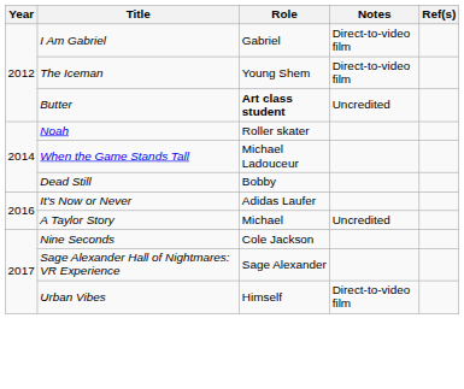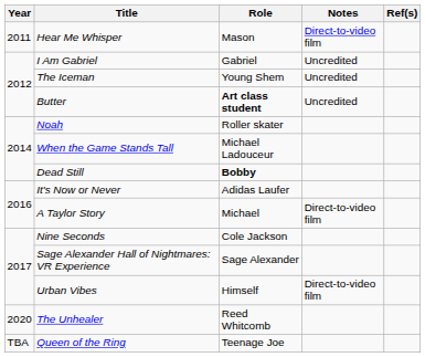 <table class="wikitable sortable">
 <tr>
 <th>Year</th>
 <th>Title</th>
 <th>Role</th>
 <th>Notes</th>
 <th>Ref(s)</th>
 </tr>
 <tr>
+<td>2011</td>
+<td><em>Hear Me Whisper</em></td>
+<td>Mason</td>
+<td><a href='#'>Direct-to-video</a> film</td>
+<td></td>
+</tr>
+<tr>
 <td rowspan="3">2012</td>
 <td><em>I Am Gabriel</em></td>
 <td>Gabriel</td>
-<td>Direct-to-video film</td>
+<td>Uncredited</td>
 <td></td>
 </tr>
 <tr>
 <td><em>The Iceman</em></td>
 <td>Young Shem</td>
-<td>Direct-to-video film</td>
+<td>Uncredited</td>
 <td></td>
 </tr>
 <tr>
 <td><em>Butter</em></td>
 <td><strong>Art class student</strong></td>
 <td>Uncredited</td>
 <td></td>
 </tr>
 <tr>
 <td rowspan="3">2014</td>
 <td><a href='#'><em>Noah</em></a></td>
 <td>Roller skater</td>
 <td></td>
 <td></td>
 </tr>
 <tr>
 <td><em><a href='#'>When the Game Stands Tall</a></em></td>
 <td>Michael Ladouceur</td>
 <td></td>
 <td></td>
 </tr>
 <tr>
 <td><em>Dead Still</em></td>
-<td>Bobby</td>
+<td><strong>Bobby</strong></td>
 <td></td>
 <td></td>
 </tr>
 <tr>
 <td rowspan="2">2016</td>
 <td><em>It's Now or Never</em></td>
 <td>Adidas Laufer</td>
 <td></td>
 <td></td>
 </tr>
 <tr>
 <td><em>A Taylor Story</em></td>
 <td>Michael</td>
-<td>Uncredited</td>
+<td>Direct-to-video film</td>
 <td></td>
 </tr>
 <tr>
 <td rowspan="3">2017</td>
 <td><em>Nine Seconds</em></td>
 <td>Cole Jackson</td>
 <td></td>
 <td></td>
 </tr>
 <tr>
 <td><em>Sage Alexander Hall of Nightmares: VR Experience</em></td>
 <td>Sage Alexander</td>
 <td></td>
 <td></td>
 </tr>
 <tr>
 <td><em>Urban Vibes</em></td>
 <td>Himself</td>
 <td>Direct-to-video film</td>
 <td></td>
 </tr>
+<tr>
+<td>2020</td>
+<td><em><a href='#'>The Unhealer</a></em></td>
+<td>Reed Whitcomb</td>
+<td></td>
+<td></td>
+</tr>
+<tr>
+<td>TBA</td>
+<td><em><a href='#'>Queen of the Ring</a></em></td>
+<td>Teenage Joe</td>
+<td></td>
+<td></td>
+</tr>
 </table>
